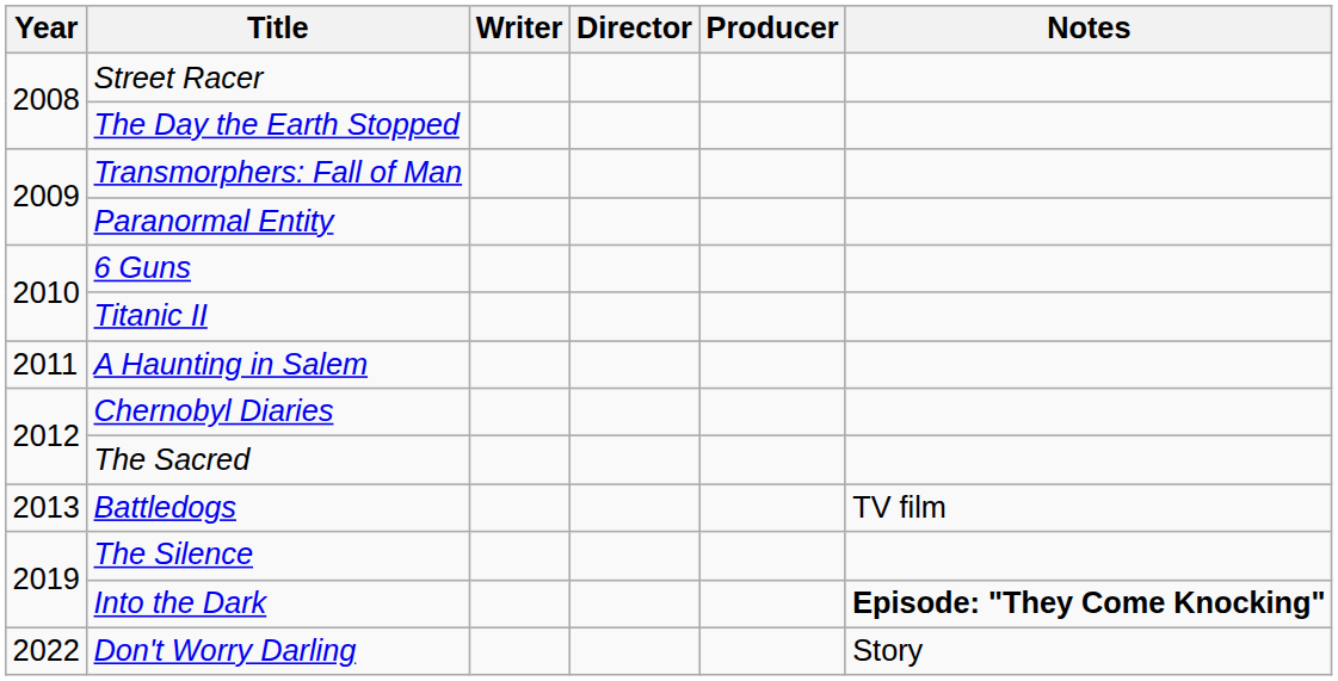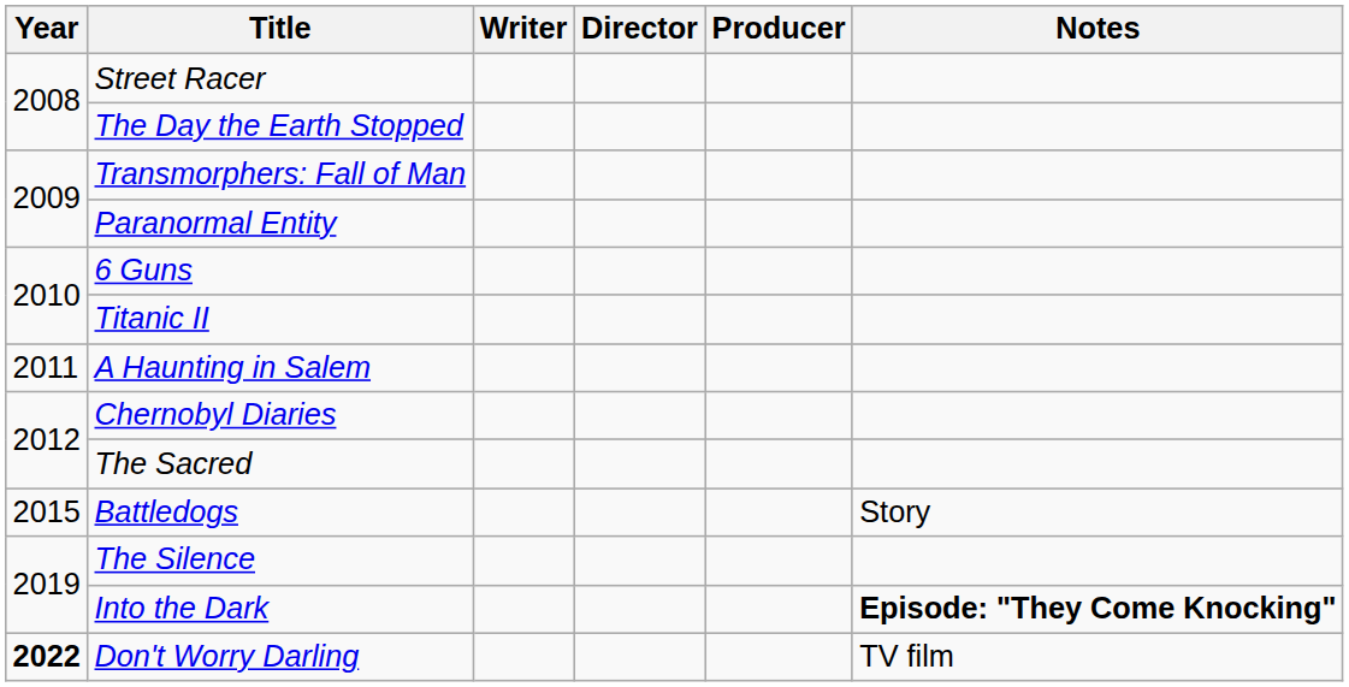 <table class="wikitable">
 <tr>
 <th>Year</th>
 <th>Title</th>
 <th>Writer</th>
 <th>Director</th>
 <th>Producer</th>
 <th>Notes</th>
 </tr>
 <tr>
 <td rowspan="2">2008</td>
 <td><em>Street Racer</em></td>
 <td></td>
 <td></td>
 <td></td>
 <td></td>
 </tr>
 <tr>
 <td><em><a href='#'>The Day the Earth Stopped</a></em></td>
 <td></td>
 <td></td>
 <td></td>
 <td></td>
 </tr>
 <tr>
 <td rowspan="2">2009</td>
 <td><em><a href='#'>Transmorphers: Fall of Man</a></em></td>
 <td></td>
 <td></td>
 <td></td>
 <td></td>
 </tr>
 <tr>
 <td><em><a href='#'>Paranormal Entity</a></em></td>
 <td></td>
 <td></td>
 <td></td>
 <td></td>
 </tr>
 <tr>
 <td rowspan="2">2010</td>
 <td><em><a href='#'>6 Guns</a></em></td>
 <td></td>
 <td></td>
 <td></td>
 <td></td>
 </tr>
 <tr>
 <td><em><a href='#'>Titanic II</a></em></td>
 <td></td>
 <td></td>
 <td></td>
 <td></td>
 </tr>
 <tr>
 <td>2011</td>
 <td><em><a href='#'>A Haunting in Salem</a></em></td>
 <td></td>
 <td></td>
 <td></td>
 <td></td>
 </tr>
 <tr>
 <td rowspan="2">2012</td>
 <td><em><a href='#'>Chernobyl Diaries</a></em></td>
 <td></td>
 <td></td>
 <td></td>
 <td></td>
 </tr>
 <tr>
 <td><em>The Sacred</em></td>
 <td></td>
 <td></td>
 <td></td>
 <td></td>
 </tr>
 <tr>
-<td>2013</td>
+<td>2015</td>
 <td><em><a href='#'>Battledogs</a></em></td>
 <td></td>
 <td></td>
 <td></td>
-<td>TV film</td>
+<td>Story</td>
 </tr>
 <tr>
 <td rowspan="2">2019</td>
 <td><em><a href='#'>The Silence</a></em></td>
 <td></td>
 <td></td>
 <td></td>
 <td></td>
 </tr>
 <tr>
 <td><em><a href='#'>Into the Dark</a></em></td>
 <td></td>
 <td></td>
 <td></td>
 <td><strong>Episode: "They Come Knocking"</strong></td>
 </tr>
 <tr>
-<td>2022</td>
+<td><strong>2022</strong></td>
 <td><em><a href='#'>Don't Worry Darling</a></em></td>
 <td></td>
 <td></td>
 <td></td>
-<td>Story</td>
+<td>TV film</td>
 </tr>
 </table>
